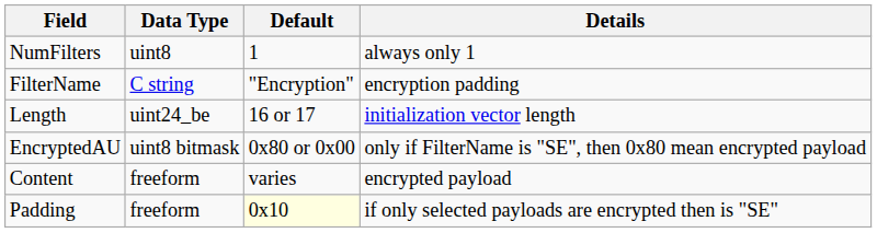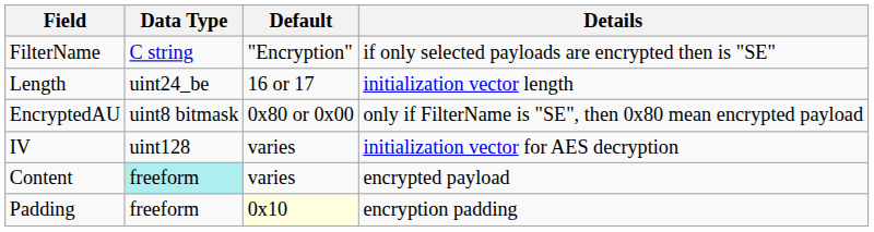 <table class="wikitable">
 <tr>
 <th>Field</th>
 <th>Data Type</th>
 <th>Default</th>
 <th>Details</th>
 </tr>
 <tr>
-<td>NumFilters</td>
-<td>uint8</td>
-<td>1</td>
-<td>always only 1</td>
-</tr>
-<tr>
 <td>FilterName</td>
 <td><a href='#'>C string</a></td>
 <td>"Encryption"</td>
-<td>encryption padding</td>
+<td>if only selected payloads are encrypted then is "SE"</td>
 </tr>
 <tr>
 <td>Length</td>
 <td>uint24_be</td>
 <td>16 or 17</td>
 <td><a href='#'>initialization vector</a> length</td>
 </tr>
 <tr>
 <td>EncryptedAU</td>
 <td>uint8 bitmask</td>
 <td>0x80 or 0x00</td>
 <td>only if FilterName is "SE", then 0x80 mean encrypted payload</td>
 </tr>
 <tr>
+<td>IV</td>
+<td>uint128</td>
+<td>varies</td>
+<td><a href='#'>initialization vector</a> for AES decryption</td>
+</tr>
+<tr>
 <td>Content</td>
-<td>freeform</td>
+<td style="background: paleturquoise;">freeform</td>
 <td>varies</td>
 <td>encrypted payload</td>
 </tr>
 <tr>
 <td>Padding</td>
 <td>freeform</td>
 <td style="background: lightyellow;">0x10</td>
-<td>if only selected payloads are encrypted then is "SE"</td>
+<td>encryption padding</td>
 </tr>
 </table>
